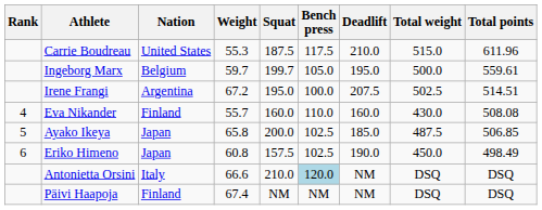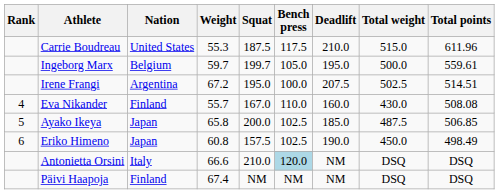 <table class="wikitable sortable" style="text-align:center">
 <tr>
 <th>Rank</th>
 <th>Athlete</th>
 <th>Nation</th>
 <th>Weight</th>
 <th>Squat</th>
 <th>Bench<br>press</th>
 <th>Deadlift</th>
 <th>Total weight</th>
 <th>Total points</th>
 </tr>
 <tr>
 <td></td>
 <td align=left><a href='#'>Carrie Boudreau</a></td>
 <td align=left> <a href='#'>United States</a></td>
 <td>55.3</td>
 <td>187.5</td>
 <td>117.5</td>
 <td>210.0</td>
 <td>515.0</td>
 <td>611.96</td>
 </tr>
 <tr>
 <td></td>
 <td align=left><a href='#'>Ingeborg Marx</a></td>
 <td align=left> <a href='#'>Belgium</a></td>
 <td>59.7</td>
 <td>199.7</td>
 <td>105.0</td>
 <td>195.0</td>
 <td>500.0</td>
 <td>559.61</td>
 </tr>
 <tr>
 <td></td>
 <td align=left><a href='#'>Irene Frangi</a></td>
 <td align=left> <a href='#'>Argentina</a></td>
 <td>67.2</td>
 <td>195.0</td>
 <td>100.0</td>
 <td>207.5</td>
 <td>502.5</td>
 <td>514.51</td>
 </tr>
 <tr>
 <td>4</td>
 <td align=left><a href='#'>Eva Nikander</a></td>
 <td align=left> <a href='#'>Finland</a></td>
 <td>55.7</td>
-<td>160.0</td>
+<td>167.0</td>
 <td>110.0</td>
 <td>160.0</td>
 <td>430.0</td>
 <td>508.08</td>
 </tr>
 <tr>
 <td>5</td>
 <td align=left><a href='#'>Ayako Ikeya</a></td>
 <td align=left> <a href='#'>Japan</a></td>
 <td>65.8</td>
 <td>200.0</td>
 <td>102.5</td>
 <td>185.0</td>
 <td>487.5</td>
 <td>506.85</td>
 </tr>
 <tr>
 <td>6</td>
 <td align=left><a href='#'>Eriko Himeno</a></td>
 <td align=left> <a href='#'>Japan</a></td>
 <td>60.8</td>
 <td>157.5</td>
 <td>102.5</td>
 <td>190.0</td>
 <td>450.0</td>
 <td>498.49</td>
 </tr>
 <tr>
 <td></td>
 <td align=left><a href='#'>Antonietta Orsini</a></td>
 <td align=left> <a href='#'>Italy</a></td>
 <td>66.6</td>
 <td>210.0</td>
 <td style="background: lightblue;">120.0</td>
 <td>NM</td>
 <td>DSQ</td>
 <td>DSQ</td>
 </tr>
 <tr>
 <td></td>
 <td align=left><a href='#'>Päivi Haapoja</a></td>
 <td align=left> <a href='#'>Finland</a></td>
 <td>67.4</td>
 <td>NM</td>
 <td>NM</td>
 <td>NM</td>
 <td>DSQ</td>
 <td>DSQ</td>
 </tr>
 </table>
